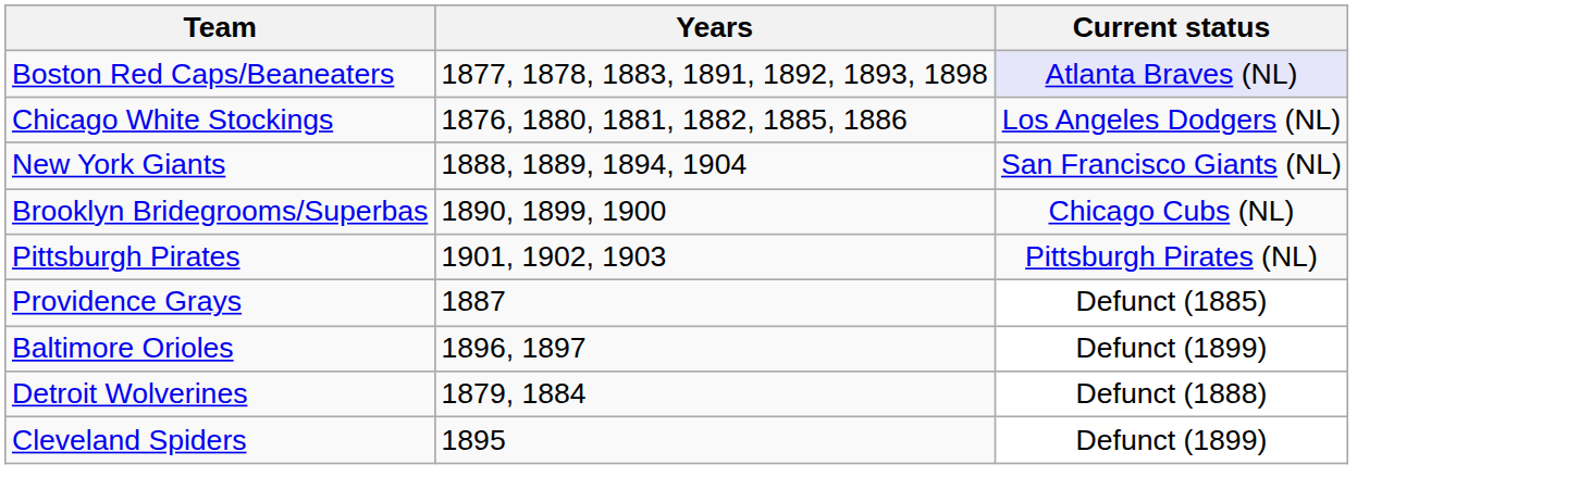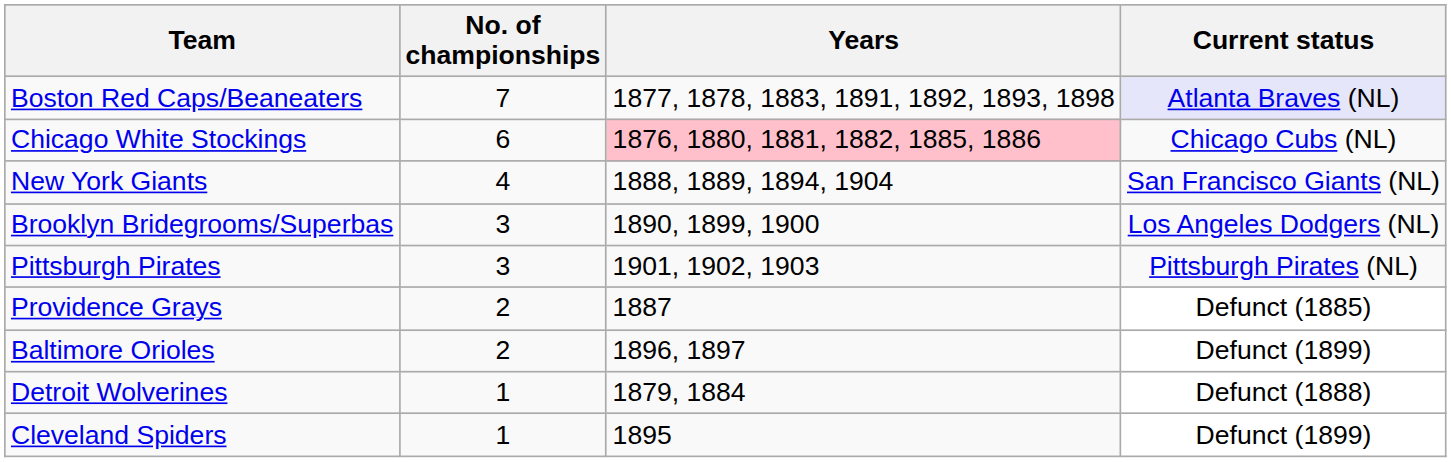 <table class="wikitable" border="1" style="text-align:center">
 <tr>
 <th>Team</th>
+<th>No. of<br> championships</th>
 <th>Years</th>
 <th>Current status</th>
 </tr>
 <tr>
 <td align=left><a href='#'>Boston Red Caps/Beaneaters</a></td>
+<td>7</td>
 <td align=left>1877, 1878, 1883, 1891, 1892, 1893, 1898</td>
 <td style="background: lavender;"><a href='#'>Atlanta Braves</a> (NL)</td>
 </tr>
 <tr>
 <td align=left><a href='#'>Chicago White Stockings</a></td>
-<td align=left>1876, 1880, 1881, 1882, 1885, 1886</td>
-<td><a href='#'>Los Angeles Dodgers</a> (NL)</td>
+<td>6</td>
+<td align=left style="background: pink;">1876, 1880, 1881, 1882, 1885, 1886</td>
+<td><a href='#'>Chicago Cubs</a> (NL)</td>
 </tr>
 <tr>
 <td align=left><a href='#'>New York Giants</a></td>
+<td>4</td>
 <td align=left>1888, 1889, 1894, 1904</td>
 <td><a href='#'>San Francisco Giants</a> (NL)</td>
 </tr>
 <tr>
 <td align=left><a href='#'>Brooklyn Bridegrooms/Superbas</a></td>
+<td>3</td>
 <td align=left>1890, 1899, 1900</td>
-<td><a href='#'>Chicago Cubs</a> (NL)</td>
+<td><a href='#'>Los Angeles Dodgers</a> (NL)</td>
 </tr>
 <tr>
 <td align=left><a href='#'>Pittsburgh Pirates</a></td>
+<td>3</td>
 <td align=left>1901, 1902, 1903</td>
 <td><a href='#'>Pittsburgh Pirates</a> (NL)</td>
 </tr>
 <tr>
 <td align=left><a href='#'>Providence Grays</a></td>
+<td>2</td>
 <td align=left>1887</td>
 <td style="background:#ffffff">Defunct (1885)</td>
 </tr>
 <tr>
 <td align=left><a href='#'>Baltimore Orioles</a></td>
+<td>2</td>
 <td align=left>1896, 1897</td>
 <td style="background:#ffffff">Defunct (1899)</td>
 </tr>
 <tr>
 <td align=left><a href='#'>Detroit Wolverines</a></td>
+<td>1</td>
 <td align=left>1879, 1884</td>
 <td style="background:#ffffff">Defunct (1888)</td>
 </tr>
 <tr>
 <td align=left><a href='#'>Cleveland Spiders</a></td>
+<td>1</td>
 <td align=left>1895</td>
 <td style="background:#ffffff">Defunct (1899)</td>
 </tr>
 </table>
